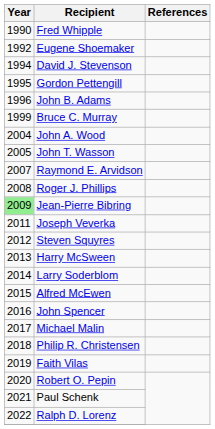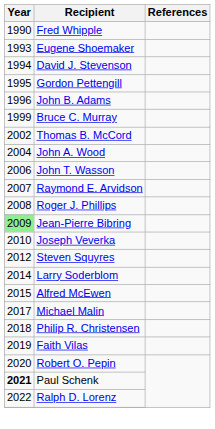 <table class="wikitable">
 <tr ---->
 <th>Year</th>
 <th>Recipient</th>
 <th>References</th>
 </tr>
 <tr ---->
 <td>1990</td>
 <td><a href='#'>Fred Whipple</a></td>
 <td></td>
 </tr>
 <tr ---->
-<td>1992</td>
+<td>1993</td>
 <td><a href='#'>Eugene Shoemaker</a></td>
 <td></td>
 </tr>
 <tr ---->
 <td>1994</td>
 <td><a href='#'>David J. Stevenson</a></td>
 <td></td>
 </tr>
 <tr ---->
 <td>1995</td>
 <td><a href='#'>Gordon Pettengill</a></td>
 <td></td>
 </tr>
 <tr ---->
 <td>1996</td>
 <td><a href='#'>John B. Adams</a></td>
 <td></td>
 </tr>
 <tr ---->
 <td>1999</td>
 <td><a href='#'>Bruce C. Murray</a></td>
 <td></td>
 </tr>
 <tr ---->
+<td>2002</td>
+<td><a href='#'>Thomas B. McCord</a></td>
+<td></td>
+</tr>
+<tr ---->
 <td>2004</td>
 <td><a href='#'>John A. Wood</a></td>
 <td></td>
 </tr>
 <tr ---->
-<td>2005</td>
+<td>2006</td>
 <td><a href='#'>John T. Wasson</a></td>
 <td></td>
 </tr>
 <tr ---->
 <td>2007</td>
 <td><a href='#'>Raymond E. Arvidson</a></td>
 <td></td>
 </tr>
 <tr ---->
 <td>2008</td>
 <td><a href='#'>Roger J. Phillips</a></td>
 <td></td>
 </tr>
 <tr ---->
 <td style="background: lightgreen;">2009</td>
 <td><a href='#'>Jean-Pierre Bibring</a></td>
 <td></td>
 </tr>
 <tr ---->
-<td>2011</td>
+<td>2010</td>
 <td><a href='#'>Joseph Veverka</a></td>
 <td></td>
 </tr>
 <tr ---->
 <td>2012</td>
 <td><a href='#'>Steven Squyres</a></td>
-<td></td>
-</tr>
-<tr ---->
-<td>2013</td>
-<td><a href='#'>Harry McSween</a></td>
 <td></td>
 </tr>
 <tr ---->
 <td>2014</td>
 <td><a href='#'>Larry Soderblom</a></td>
 <td></td>
 </tr>
 <tr ---->
 <td>2015</td>
 <td><a href='#'>Alfred McEwen</a></td>
-<td></td>
-</tr>
-<tr ---->
-<td>2016</td>
-<td><a href='#'>John Spencer</a></td>
 <td></td>
 </tr>
 <tr ---->
 <td>2017</td>
 <td><a href='#'>Michael Malin</a></td>
 <td></td>
 </tr>
 <tr ---->
 <td>2018</td>
 <td><a href='#'>Philip R. Christensen</a></td>
 <td></td>
 </tr>
 <tr ---->
 <td>2019</td>
 <td><a href='#'>Faith Vilas</a></td>
 <td></td>
 </tr>
 <tr ---->
 <td>2020</td>
 <td><a href='#'>Robert O. Pepin</a></td>
 </tr>
 <tr ---->
-<td>2021</td>
+<td><strong>2021</strong></td>
 <td>Paul Schenk</td>
 </tr>
 <tr ---->
 <td>2022</td>
 <td><a href='#'>Ralph D. Lorenz</a></td>
 </tr>
 <tr ---->
 </tr>
 </table>
